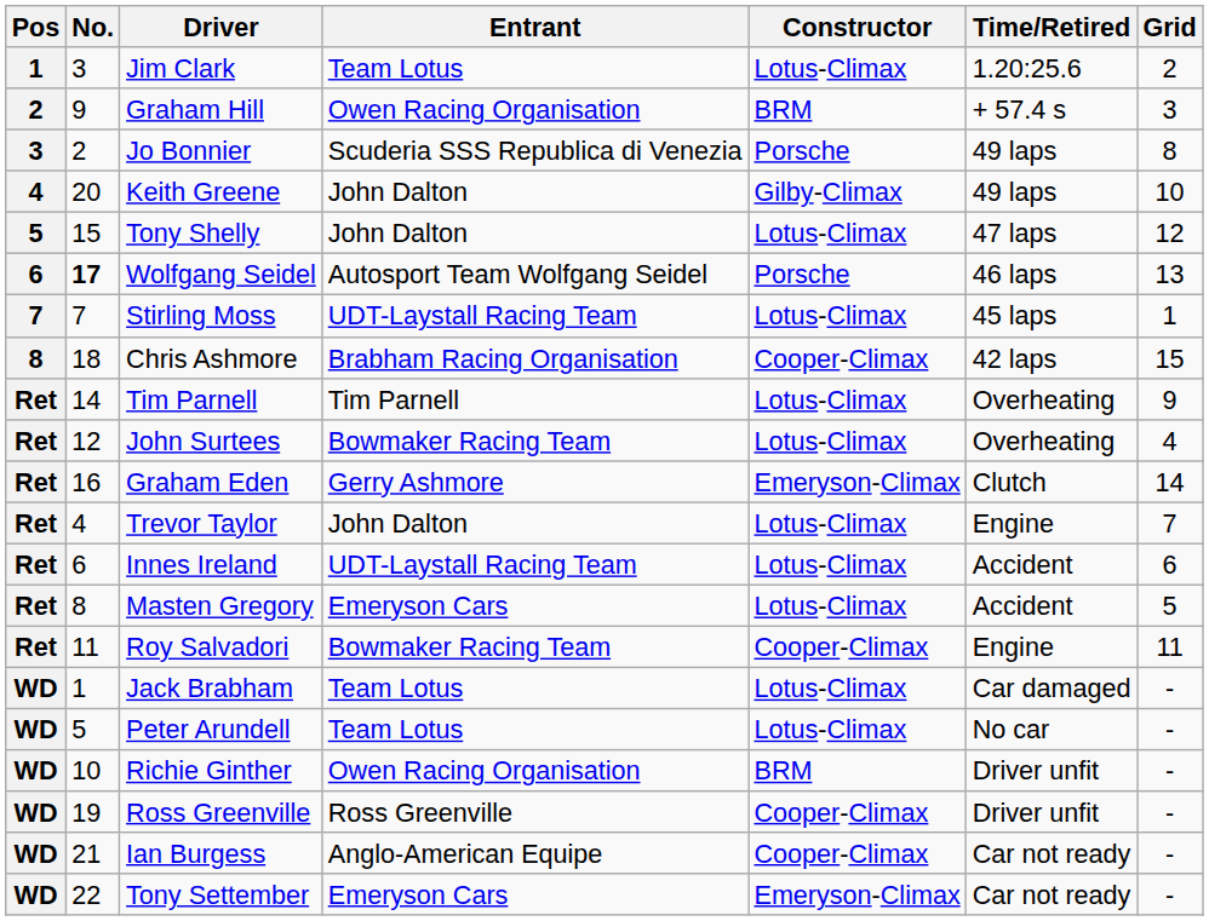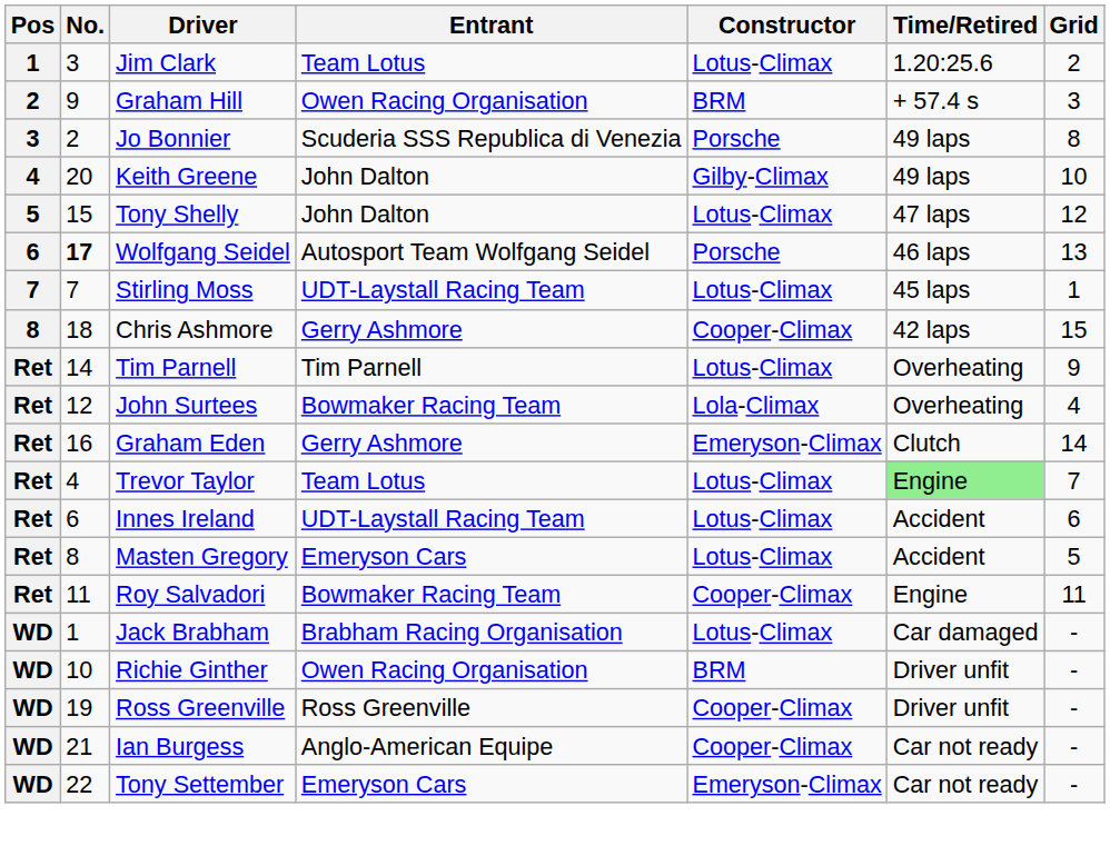 <table class="wikitable" style="font-size: 95%;">
 <tr>
 <th>Pos</th>
 <th>No.</th>
 <th>Driver</th>
 <th>Entrant</th>
 <th>Constructor</th>
 <th>Time/Retired</th>
 <th>Grid</th>
 </tr>
 <tr>
 <th>1</th>
 <td>3</td>
 <td> <a href='#'>Jim Clark</a></td>
 <td><a href='#'>Team Lotus</a></td>
 <td><a href='#'>Lotus</a>-<a href='#'>Climax</a></td>
 <td>1.20:25.6</td>
 <td style="text-align:center">2</td>
 </tr>
 <tr>
 <th>2</th>
 <td>9</td>
 <td> <a href='#'>Graham Hill</a></td>
 <td><a href='#'>Owen Racing Organisation</a></td>
 <td><a href='#'>BRM</a></td>
 <td>+ 57.4 s</td>
 <td style="text-align:center">3</td>
 </tr>
 <tr>
 <th>3</th>
 <td>2</td>
 <td> <a href='#'>Jo Bonnier</a></td>
 <td>Scuderia SSS Republica di Venezia</td>
 <td><a href='#'>Porsche</a></td>
 <td>49 laps</td>
 <td style="text-align:center">8</td>
 </tr>
 <tr>
 <th>4</th>
 <td>20</td>
 <td> <a href='#'>Keith Greene</a></td>
 <td>John Dalton</td>
 <td><a href='#'>Gilby</a>-<a href='#'>Climax</a></td>
 <td>49 laps</td>
 <td style="text-align:center">10</td>
 </tr>
 <tr>
 <th>5</th>
 <td>15</td>
 <td> <a href='#'>Tony Shelly</a></td>
 <td>John Dalton</td>
 <td><a href='#'>Lotus</a>-<a href='#'>Climax</a></td>
 <td>47 laps</td>
 <td style="text-align:center">12</td>
 </tr>
 <tr>
 <th>6</th>
 <td><strong>17</strong></td>
 <td> <a href='#'>Wolfgang Seidel</a></td>
 <td>Autosport Team Wolfgang Seidel</td>
 <td><a href='#'>Porsche</a></td>
 <td>46 laps</td>
 <td style="text-align:center">13</td>
 </tr>
 <tr>
 <th>7</th>
 <td>7</td>
 <td> <a href='#'>Stirling Moss</a></td>
 <td><a href='#'>UDT-Laystall Racing Team</a></td>
 <td><a href='#'>Lotus</a>-<a href='#'>Climax</a></td>
 <td>45 laps</td>
 <td style="text-align:center">1</td>
 </tr>
 <tr>
 <th>8</th>
 <td>18</td>
 <td> Chris Ashmore</td>
-<td><a href='#'>Brabham Racing Organisation</a></td>
+<td><a href='#'>Gerry Ashmore</a></td>
 <td><a href='#'>Cooper</a>-<a href='#'>Climax</a></td>
 <td>42 laps</td>
 <td style="text-align:center">15</td>
 </tr>
 <tr>
 <th>Ret</th>
 <td>14</td>
 <td> <a href='#'>Tim Parnell</a></td>
 <td>Tim Parnell</td>
 <td><a href='#'>Lotus</a>-<a href='#'>Climax</a></td>
 <td>Overheating</td>
 <td style="text-align:center">9</td>
 </tr>
 <tr>
 <th>Ret</th>
 <td>12</td>
 <td> <a href='#'>John Surtees</a></td>
 <td><a href='#'>Bowmaker Racing Team</a></td>
-<td><a href='#'>Lotus</a>-<a href='#'>Climax</a></td>
+<td><a href='#'>Lola</a>-<a href='#'>Climax</a></td>
 <td>Overheating</td>
 <td style="text-align:center">4</td>
 </tr>
 <tr>
 <th>Ret</th>
 <td>16</td>
 <td> <a href='#'>Graham Eden</a></td>
 <td><a href='#'>Gerry Ashmore</a></td>
 <td><a href='#'>Emeryson</a>-<a href='#'>Climax</a></td>
 <td>Clutch</td>
 <td style="text-align:center">14</td>
 </tr>
 <tr>
 <th>Ret</th>
 <td>4</td>
 <td> <a href='#'>Trevor Taylor</a></td>
-<td>John Dalton</td>
+<td><a href='#'>Team Lotus</a></td>
 <td><a href='#'>Lotus</a>-<a href='#'>Climax</a></td>
-<td>Engine</td>
+<td style="background: lightgreen;">Engine</td>
 <td style="text-align:center">7</td>
 </tr>
 <tr>
 <th>Ret</th>
 <td>6</td>
 <td> <a href='#'>Innes Ireland</a></td>
 <td><a href='#'>UDT-Laystall Racing Team</a></td>
 <td><a href='#'>Lotus</a>-<a href='#'>Climax</a></td>
 <td>Accident</td>
 <td style="text-align:center">6</td>
 </tr>
 <tr>
 <th>Ret</th>
 <td>8</td>
 <td> <a href='#'>Masten Gregory</a></td>
 <td><a href='#'>Emeryson Cars</a></td>
 <td><a href='#'>Lotus</a>-<a href='#'>Climax</a></td>
 <td>Accident</td>
 <td style="text-align:center">5</td>
 </tr>
 <tr>
 <th>Ret</th>
 <td>11</td>
 <td> <a href='#'>Roy Salvadori</a></td>
 <td><a href='#'>Bowmaker Racing Team</a></td>
 <td><a href='#'>Cooper</a>-<a href='#'>Climax</a></td>
 <td>Engine</td>
 <td style="text-align:center">11</td>
 </tr>
 <tr>
 <th>WD</th>
 <td>1</td>
 <td> <a href='#'>Jack Brabham</a></td>
-<td><a href='#'>Team Lotus</a></td>
+<td><a href='#'>Brabham Racing Organisation</a></td>
 <td><a href='#'>Lotus</a>-<a href='#'>Climax</a></td>
 <td>Car damaged</td>
-<td style="text-align:center">-</td>
-</tr>
-<tr>
-<th>WD</th>
-<td>5</td>
-<td> <a href='#'>Peter Arundell</a></td>
-<td><a href='#'>Team Lotus</a></td>
-<td><a href='#'>Lotus</a>-<a href='#'>Climax</a></td>
-<td>No car</td>
 <td style="text-align:center">-</td>
 </tr>
 <tr>
 <th>WD</th>
 <td>10</td>
 <td> <a href='#'>Richie Ginther</a></td>
 <td><a href='#'>Owen Racing Organisation</a></td>
 <td><a href='#'>BRM</a></td>
 <td>Driver unfit</td>
 <td style="text-align:center">-</td>
 </tr>
 <tr>
 <th>WD</th>
 <td>19</td>
 <td> <a href='#'>Ross Greenville</a></td>
 <td>Ross Greenville</td>
 <td><a href='#'>Cooper</a>-<a href='#'>Climax</a></td>
 <td>Driver unfit</td>
 <td style="text-align:center">-</td>
 </tr>
 <tr>
 <th>WD</th>
 <td>21</td>
 <td> <a href='#'>Ian Burgess</a></td>
 <td>Anglo-American Equipe</td>
 <td><a href='#'>Cooper</a>-<a href='#'>Climax</a></td>
 <td>Car not ready</td>
 <td style="text-align:center">-</td>
 </tr>
 <tr>
 <th>WD</th>
 <td>22</td>
 <td> <a href='#'>Tony Settember</a></td>
 <td><a href='#'>Emeryson Cars</a></td>
 <td><a href='#'>Emeryson</a>-<a href='#'>Climax</a></td>
 <td>Car not ready</td>
 <td style="text-align:center">-</td>
 </tr>
 </table>
